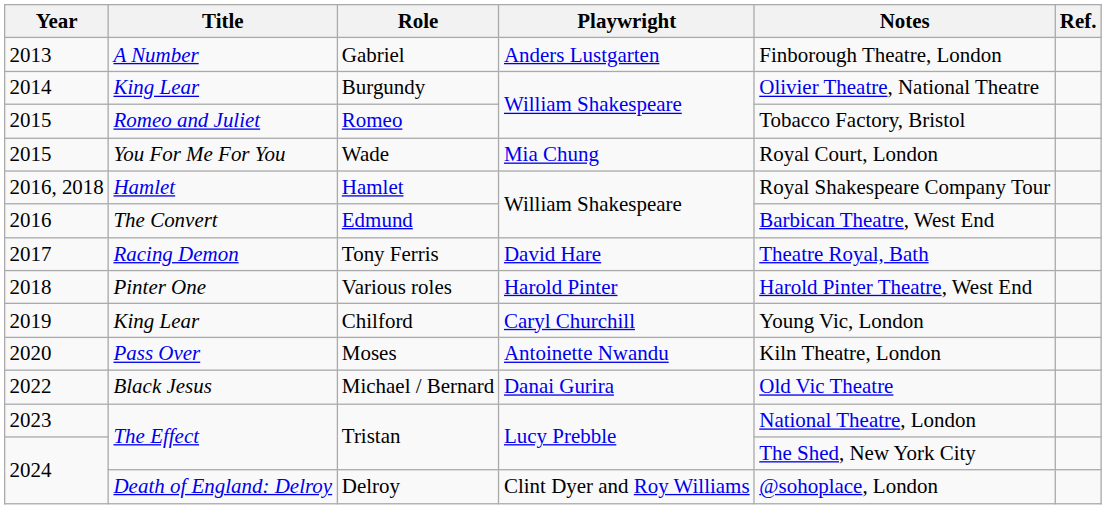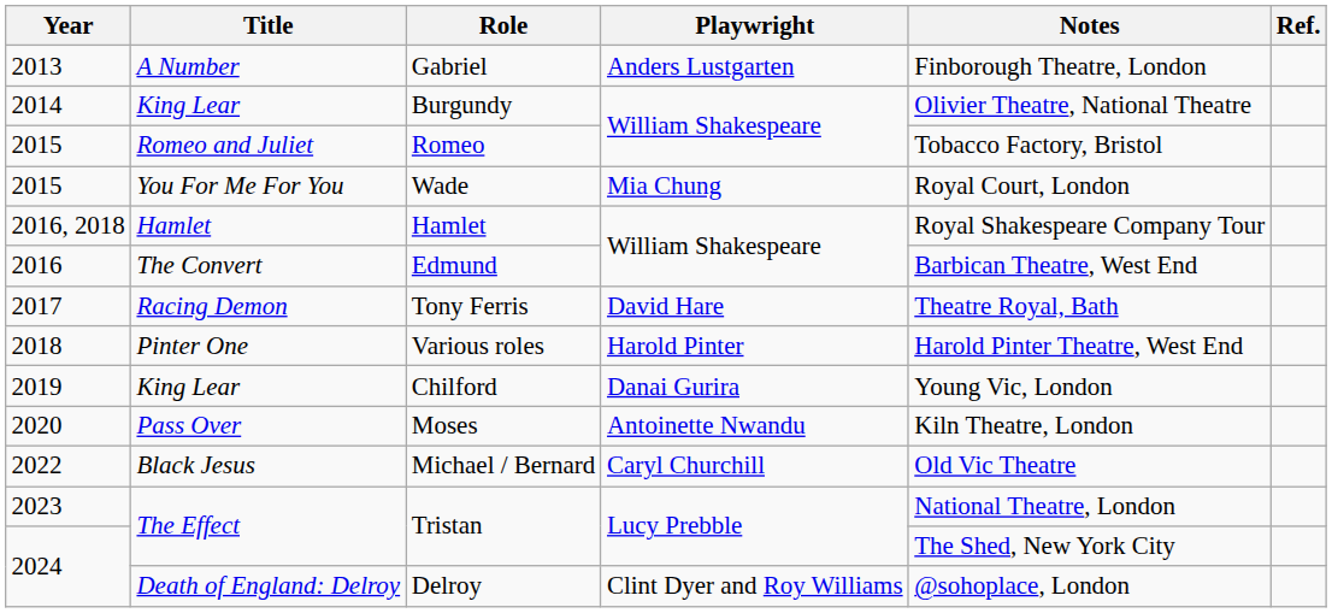 <table class="wikitable">
 <tr>
 <th>Year</th>
 <th>Title</th>
 <th>Role</th>
 <th>Playwright</th>
 <th>Notes</th>
 <th>Ref.</th>
 </tr>
 <tr>
 <td>2013</td>
 <td><em><a href='#'>A Number</a></em></td>
 <td>Gabriel</td>
 <td><a href='#'>Anders Lustgarten</a></td>
 <td>Finborough Theatre, London</td>
 <td></td>
 </tr>
 <tr>
 <td>2014</td>
 <td><em><a href='#'>King Lear</a></em></td>
 <td>Burgundy</td>
 <td rowspan=2><a href='#'>William Shakespeare</a></td>
 <td><a href='#'>Olivier Theatre</a>, National Theatre</td>
 <td></td>
 </tr>
 <tr>
 <td>2015</td>
 <td><em><a href='#'>Romeo and Juliet</a></em></td>
 <td><a href='#'>Romeo</a></td>
 <td>Tobacco Factory, Bristol</td>
 <td></td>
 </tr>
 <tr>
 <td>2015</td>
 <td><em>You For Me For You</em></td>
 <td>Wade</td>
 <td><a href='#'>Mia Chung</a></td>
 <td>Royal Court, London</td>
 <td></td>
 </tr>
 <tr>
 <td>2016, 2018</td>
 <td><em><a href='#'>Hamlet</a></em></td>
 <td><a href='#'>Hamlet</a></td>
 <td rowspan=2>William Shakespeare</td>
 <td>Royal Shakespeare Company Tour</td>
 <td></td>
 </tr>
 <tr>
 <td>2016</td>
 <td><em>The Convert</em></td>
 <td><a href='#'>Edmund</a></td>
 <td><a href='#'>Barbican Theatre</a>, West End</td>
 <td></td>
 </tr>
 <tr>
 <td>2017</td>
 <td><em><a href='#'>Racing Demon</a></em></td>
 <td>Tony Ferris</td>
 <td><a href='#'>David Hare</a></td>
 <td><a href='#'>Theatre Royal, Bath</a></td>
 <td></td>
 </tr>
 <tr>
 <td>2018</td>
 <td><em>Pinter One</em></td>
 <td>Various roles</td>
 <td><a href='#'>Harold Pinter</a></td>
 <td><a href='#'>Harold Pinter Theatre</a>, West End</td>
 <td></td>
 </tr>
 <tr>
 <td>2019</td>
 <td><em>King Lear</em></td>
 <td>Chilford</td>
-<td><a href='#'>Caryl Churchill</a></td>
+<td><a href='#'>Danai Gurira</a></td>
 <td>Young Vic, London</td>
 <td></td>
 </tr>
 <tr>
 <td>2020</td>
 <td><em><a href='#'>Pass Over</a></em></td>
 <td>Moses</td>
 <td><a href='#'>Antoinette Nwandu</a></td>
 <td>Kiln Theatre, London</td>
 <td></td>
 </tr>
 <tr>
 <td>2022</td>
 <td><em>Black Jesus</em></td>
 <td>Michael / Bernard</td>
-<td><a href='#'>Danai Gurira</a></td>
+<td><a href='#'>Caryl Churchill</a></td>
 <td><a href='#'>Old Vic Theatre</a></td>
 <td></td>
 </tr>
 <tr>
 <td>2023</td>
 <td rowspan=2><em><a href='#'>The Effect</a></em></td>
 <td rowspan=2>Tristan</td>
 <td rowspan=2><a href='#'>Lucy Prebble</a></td>
 <td><a href='#'>National Theatre</a>, London</td>
 <td></td>
 </tr>
 <tr>
 <td rowspan=2>2024</td>
 <td><a href='#'>The Shed</a>, New York City</td>
 <td></td>
 </tr>
 <tr>
 <td><em><a href='#'>Death of England: Delroy</a></em></td>
 <td>Delroy</td>
 <td>Clint Dyer and <a href='#'>Roy Williams</a></td>
 <td><a href='#'>@sohoplace</a>, London</td>
 <td></td>
 </tr>
 </table>
